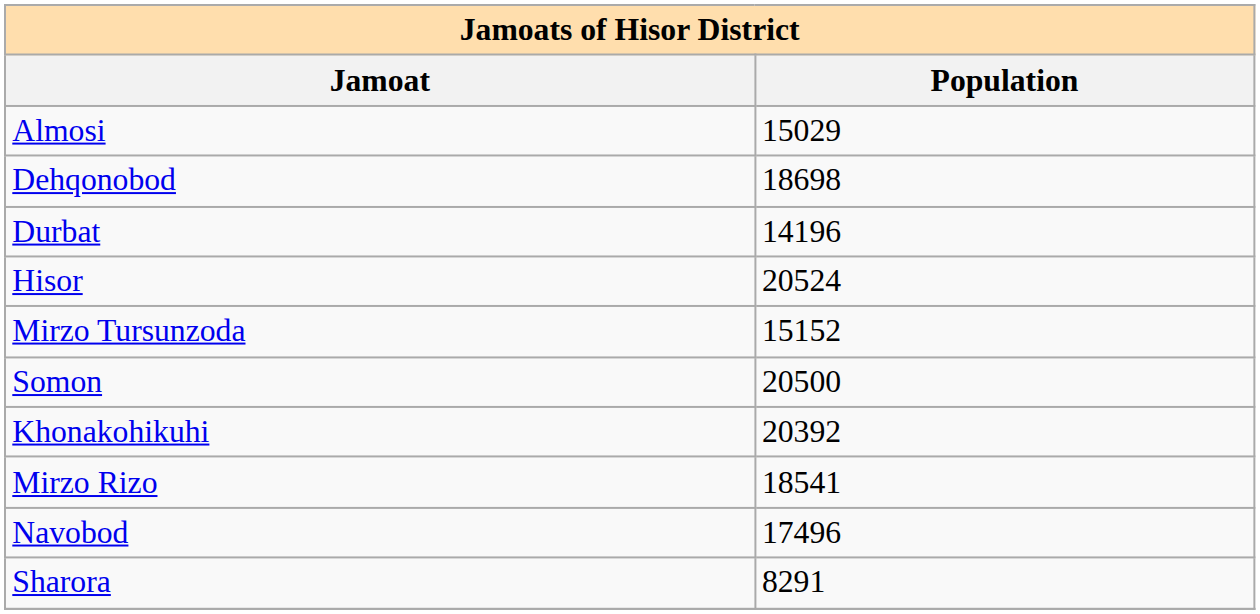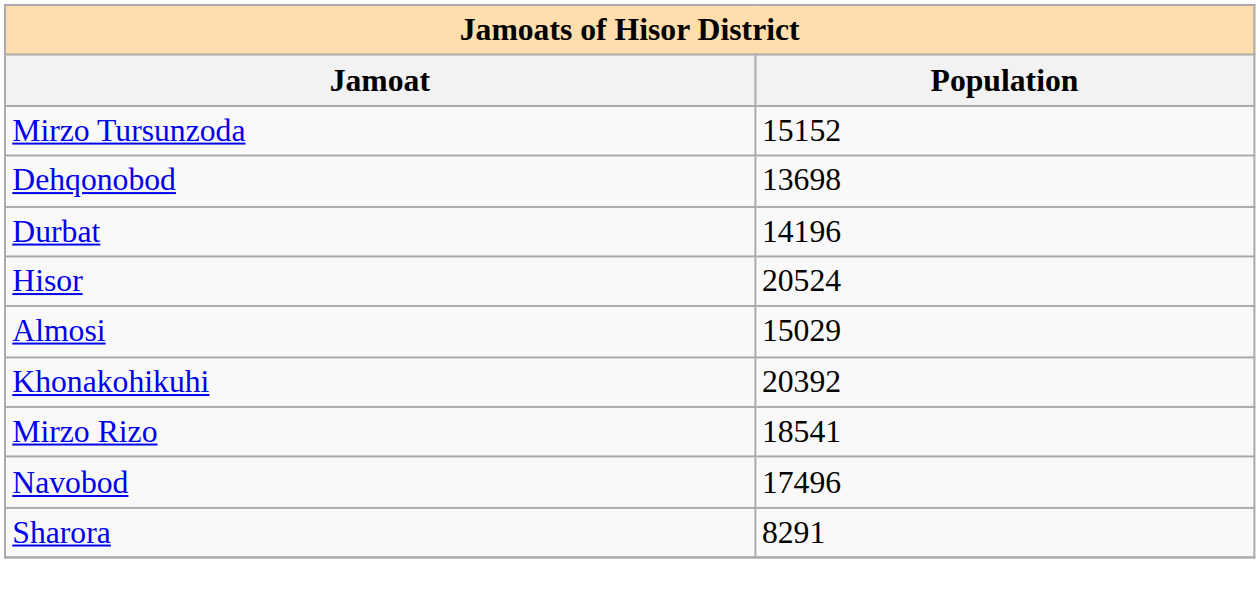 <table class="wikitable" width= "50%">
 <tr>
 <td colspan="2" style="text-align:center; background:#ffdead;"><strong>Jamoats of Hisor District</strong></td>
 </tr>
 <tr>
 <th width=30%>Jamoat</th>
 <th width=20%>Population</th>
 </tr>
 <tr>
-<td><a href='#'>Almosi</a></td>
-<td>15029</td>
+<td><a href='#'>Mirzo Tursunzoda</a></td>
+<td>15152</td>
 </tr>
 <tr>
 <td><a href='#'>Dehqonobod</a></td>
-<td>18698</td>
+<td>13698</td>
 </tr>
 <tr>
 <td><a href='#'>Durbat</a></td>
 <td>14196</td>
 </tr>
 <tr>
 <td><a href='#'>Hisor</a></td>
 <td>20524</td>
 </tr>
 <tr>
-<td><a href='#'>Mirzo Tursunzoda</a></td>
-<td>15152</td>
-</tr>
-<tr>
-<td><a href='#'>Somon</a></td>
-<td>20500</td>
+<td><a href='#'>Almosi</a></td>
+<td>15029</td>
 </tr>
 <tr>
 <td><a href='#'>Khonakohikuhi</a></td>
 <td>20392</td>
 </tr>
 <tr>
 <td><a href='#'>Mirzo Rizo</a></td>
 <td>18541</td>
 </tr>
 <tr>
 <td><a href='#'>Navobod</a></td>
 <td>17496</td>
 </tr>
 <tr>
 <td><a href='#'>Sharora</a></td>
 <td>8291</td>
 </tr>
 <tr>
 </tr>
 </table>
